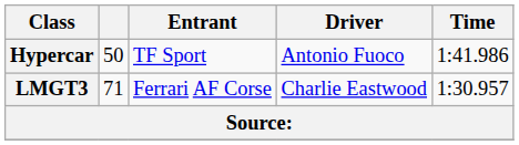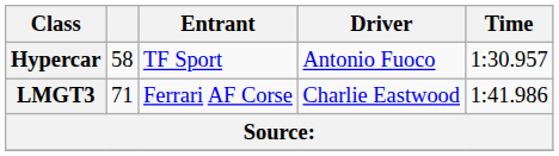 <table class="wikitable" style="font-size:90%;">
 <tr>
 <th>Class</th>
 <th></th>
 <th>Entrant</th>
 <th>Driver</th>
 <th>Time</th>
 </tr>
 <tr>
 <th>Hypercar</th>
-<td style="text-align:center;">50</td>
+<td style="text-align:center;">58</td>
 <td> <a href='#'>TF Sport</a></td>
 <td> <a href='#'>Antonio Fuoco</a></td>
-<td>1:41.986</td>
+<td>1:30.957</td>
 </tr>
 <tr>
 <th>LMGT3</th>
 <td style="text-align:center;">71</td>
 <td> <a href='#'>Ferrari</a> <a href='#'>AF Corse</a></td>
 <td> <a href='#'>Charlie Eastwood</a></td>
-<td>1:30.957</td>
+<td>1:41.986</td>
 </tr>
 <tr>
 <th colspan="6">Source:</th>
 </tr>
 <tr>
 </tr>
 </table>
